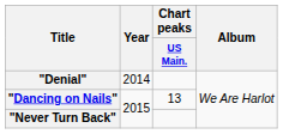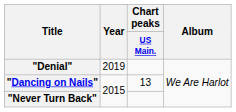 <table class="wikitable plainrowheaders">
 <tr>
 <th rowspan="2">Title</th>
 <th rowspan="2">Year</th>
 <th colspan="1">Chart peaks</th>
 <th rowspan="2">Album</th>
 </tr>
 <tr>
 <th style="width:50px;"><small><a href='#'>US<br>Main.</a><br></small></th>
 </tr>
 <tr>
 <th scope="row">"Denial"</th>
-<td>2014</td>
+<td>2019</td>
 <td></td>
 <td rowspan="3"><em>We Are Harlot</em></td>
 </tr>
 <tr>
 <th scope="row">"<a href='#'>Dancing on Nails</a>"</th>
 <td rowspan="2">2015</td>
 <td style="text-align:center;">13</td>
 </tr>
 <tr>
 <th scope="row">"Never Turn Back"</th>
 <td></td>
 </tr>
 </table>
